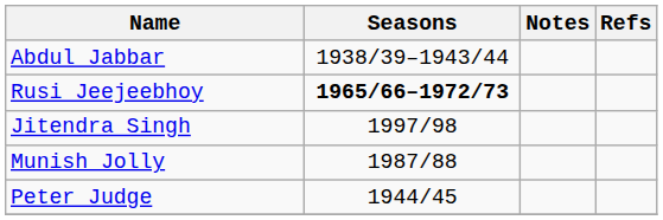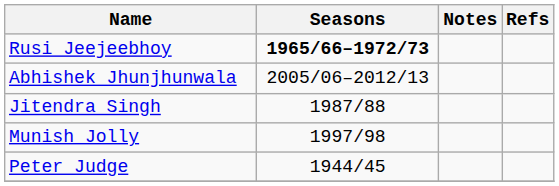 <table class="wikitable">
 <tr>
 <th style="width:175px">Name</th>
 <th style="width:125px">Seasons</th>
 <th>Notes</th>
 <th>Refs</th>
 </tr>
 <tr>
-<td><a href='#'>Abdul Jabbar</a></td>
-<td align="center">1938/39–1943/44</td>
-<td></td>
-<td></td>
-</tr>
-<tr>
 <td><a href='#'>Rusi Jeejeebhoy</a></td>
 <td align="center"><strong>1965/66–1972/73</strong></td>
 <td></td>
 <td></td>
 </tr>
 <tr>
+<td><a href='#'>Abhishek Jhunjhunwala</a></td>
+<td align="center">2005/06–2012/13</td>
+<td></td>
+<td></td>
+</tr>
+<tr>
 <td><a href='#'>Jitendra Singh</a></td>
-<td align="center">1997/98</td>
+<td align="center">1987/88</td>
 <td></td>
 <td></td>
 </tr>
 <tr>
 <td><a href='#'>Munish Jolly</a></td>
-<td align="center">1987/88</td>
+<td align="center">1997/98</td>
 <td></td>
 <td></td>
 </tr>
 <tr>
 <td><a href='#'>Peter Judge</a></td>
 <td align="center">1944/45</td>
 <td></td>
 <td></td>
 </tr>
 <tr>
 </tr>
 </table>
